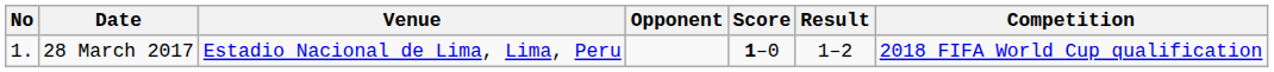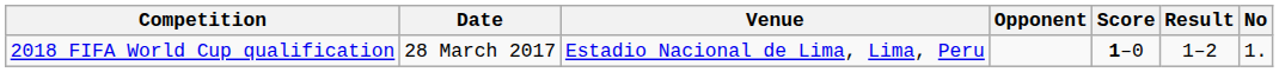 <table class="wikitable" style="font-size:85%;">
 <tr>
-<th>No</th>
+<th>Competition</th>
 <th>Date</th>
 <th>Venue</th>
 <th>Opponent</th>
 <th>Score</th>
 <th>Result</th>
-<th>Competition</th>
+<th>No</th>
 </tr>
 <tr>
-<td>1.</td>
+<td><a href='#'>2018 FIFA World Cup qualification</a></td>
 <td>28 March 2017</td>
 <td><a href='#'>Estadio Nacional de Lima</a>, <a href='#'>Lima</a>, <a href='#'>Peru</a></td>
 <td></td>
 <td align=center><strong>1</strong>–0</td>
 <td align=center>1–2</td>
-<td><a href='#'>2018 FIFA World Cup qualification</a></td>
+<td>1.</td>
 </tr>
 </table>
